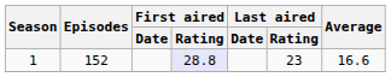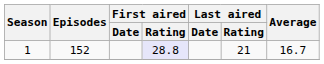 <table class="wikitable" style="text-align: center">
 <tr>
 <th scope="col" rowspan="2">Season</th>
 <th scope="col" rowspan="2" colspan="1">Episodes</th>
 <th scope="col" colspan="2">First aired</th>
 <th scope="col" colspan="2">Last aired</th>
 <th scope="col" rowspan="2" colspan="1">Average</th>
 </tr>
 <tr>
 <th scope="col">Date</th>
 <th scope="col">Rating</th>
 <th scope="col">Date</th>
 <th scope="col">Rating</th>
 </tr>
 <tr>
 <td>1</td>
 <td>152</td>
 <td></td>
 <td style="background: lavender;">28.8</td>
 <td></td>
-<td>23</td>
-<td>16.6</td>
+<td>21</td>
+<td>16.7</td>
 </tr>
 <tr>
 </tr>
 </table>
